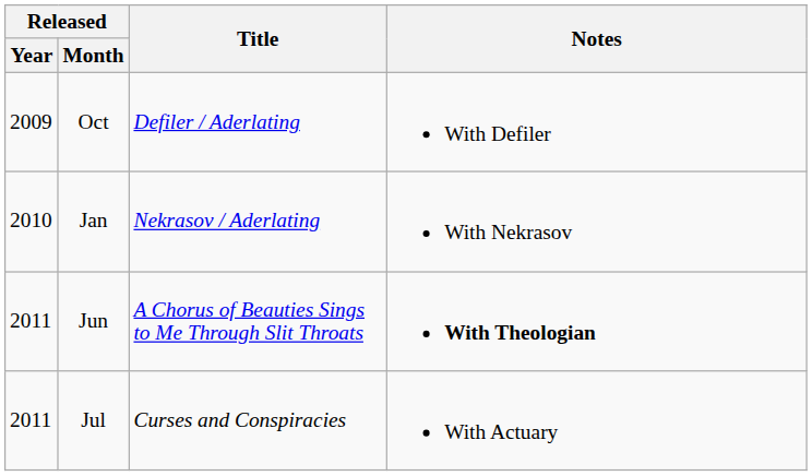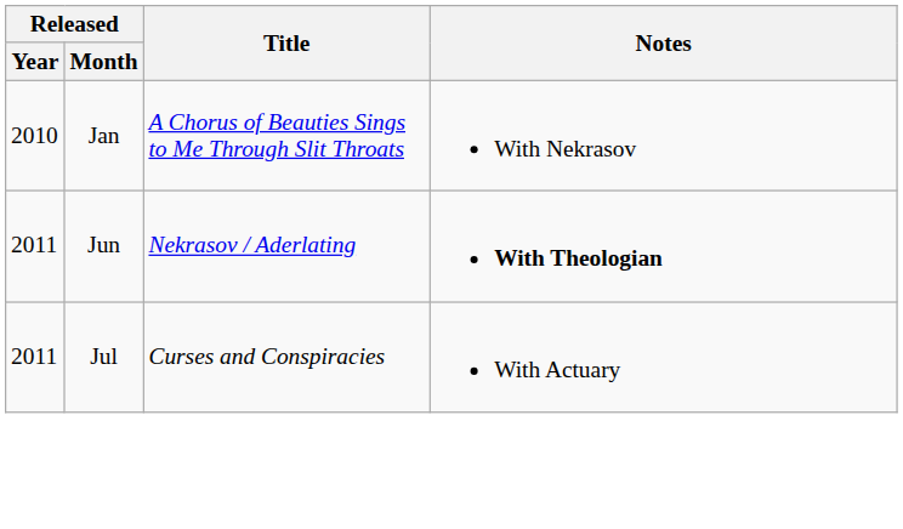 <table class="wikitable">
 <tr>
 <th colspan="2">Released</th>
 <th rowspan="2" width="225">Title</th>
 <th rowspan="2" width="380">Notes</th>
 </tr>
 <tr>
 <th width="33">Year</th>
 <th width="44">Month</th>
 </tr>
 <tr>
-<td>2009</td>
-<td align="center">Oct</td>
-<td><em><a href='#'>Defiler / Aderlating</a></em></td>
-<td><br><ul><li>With Defiler</li></ul></td>
-</tr>
-<tr>
 <td>2010</td>
 <td align="center">Jan</td>
-<td><em><a href='#'>Nekrasov / Aderlating</a></em></td>
+<td><em><a href='#'>A Chorus of Beauties Sings to Me Through Slit Throats</a></em></td>
 <td><br><ul><li>With Nekrasov</li></ul></td>
 </tr>
 <tr>
 <td>2011</td>
 <td align="center">Jun</td>
-<td><em><a href='#'>A Chorus of Beauties Sings to Me Through Slit Throats</a></em></td>
+<td><em><a href='#'>Nekrasov / Aderlating</a></em></td>
 <td><strong><br><ul><li>With Theologian</li></ul></strong></td>
 </tr>
 <tr>
 <td>2011</td>
 <td align="center">Jul</td>
 <td><em>Curses and Conspiracies</em></td>
 <td><br><ul><li>With Actuary</li></ul></td>
 </tr>
 </table>
